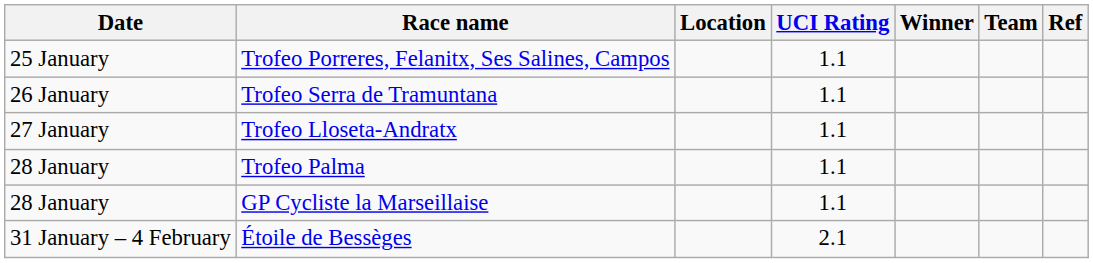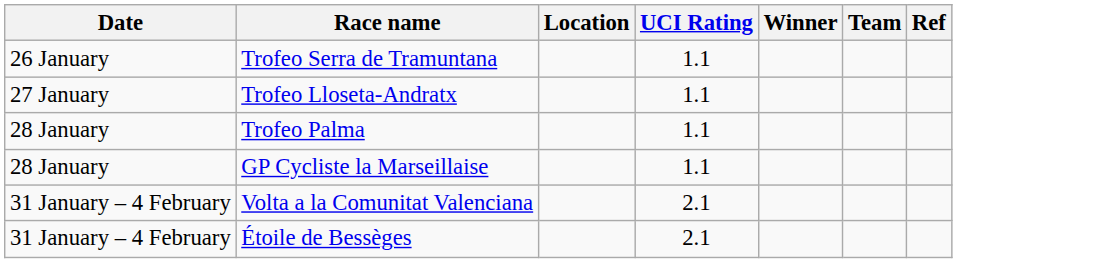 <table class="wikitable sortable">
 <tr>
 <th>Date</th>
 <th>Race name</th>
 <th>Location</th>
 <th><a href='#'>UCI Rating</a></th>
 <th>Winner</th>
 <th>Team</th>
 <th>Ref</th>
-</tr>
-<tr>
-<td>25 January</td>
-<td><a href='#'>Trofeo Porreres, Felanitx, Ses Salines, Campos</a></td>
-<td></td>
-<td align=center>1.1</td>
-<td></td>
-<td></td>
-<td align=center></td>
 </tr>
 <tr>
 <td>26 January</td>
 <td><a href='#'>Trofeo Serra de Tramuntana</a></td>
 <td></td>
 <td align=center>1.1</td>
 <td></td>
 <td></td>
 <td align=center></td>
 </tr>
 <tr>
 <td>27 January</td>
 <td><a href='#'>Trofeo Lloseta-Andratx</a></td>
 <td></td>
 <td align=center>1.1</td>
 <td></td>
 <td></td>
 <td align=center></td>
 </tr>
 <tr>
 <td>28 January</td>
 <td><a href='#'>Trofeo Palma</a></td>
 <td></td>
 <td align=center>1.1</td>
 <td></td>
 <td></td>
 <td align=center></td>
 </tr>
 <tr>
 <td>28 January</td>
 <td><a href='#'>GP Cycliste la Marseillaise</a></td>
 <td></td>
 <td align=center>1.1</td>
 <td></td>
 <td></td>
 <td align=center></td>
 </tr>
 <tr>
 <td>31 January – 4 February</td>
+<td><a href='#'>Volta a la Comunitat Valenciana</a></td>
+<td></td>
+<td align=center>2.1</td>
+<td></td>
+<td></td>
+<td align=center></td>
+</tr>
+<tr>
+<td>31 January – 4 February</td>
 <td><a href='#'>Étoile de Bessèges</a></td>
 <td></td>
 <td align=center>2.1</td>
 <td></td>
 <td></td>
 <td align=center></td>
 </tr>
 </table>
